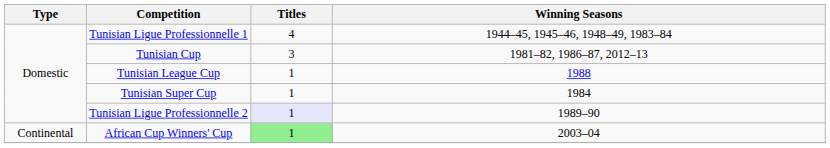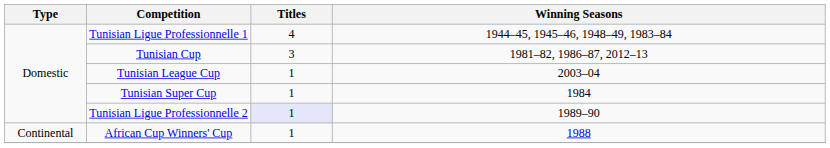 <table class="wikitable plainrowheaders" style="font-size:95%; text-align:center;">
 <tr>
 <th width=10%>Type</th>
 <th width=20%>Competition</th>
 <th width=10%>Titles</th>
 <th width=60%>Winning Seasons</th>
 </tr>
 <tr>
 <td rowspan="5">Domestic</td>
 <td><a href='#'>Tunisian Ligue Professionnelle 1</a></td>
 <td>4</td>
 <td>1944–45, 1945–46, 1948–49, 1983–84</td>
 </tr>
 <tr>
 <td><a href='#'>Tunisian Cup</a></td>
 <td>3</td>
 <td>1981–82, 1986–87, 2012–13</td>
 </tr>
 <tr>
 <td><a href='#'>Tunisian League Cup</a></td>
 <td>1</td>
-<td><a href='#'>1988</a></td>
+<td>2003–04</td>
 </tr>
 <tr>
 <td><a href='#'>Tunisian Super Cup</a></td>
 <td>1</td>
 <td>1984</td>
 </tr>
 <tr>
 <td><a href='#'>Tunisian Ligue Professionnelle 2</a></td>
 <td style="background: lavender;">1</td>
 <td>1989–90</td>
 </tr>
 <tr>
 <td rowspan="1">Continental</td>
 <td><a href='#'>African Cup Winners' Cup</a></td>
-<td style="background: lightgreen;">1</td>
-<td>2003–04</td>
+<td>1</td>
+<td><a href='#'>1988</a></td>
 </tr>
 <tr>
 </tr>
 </table>
